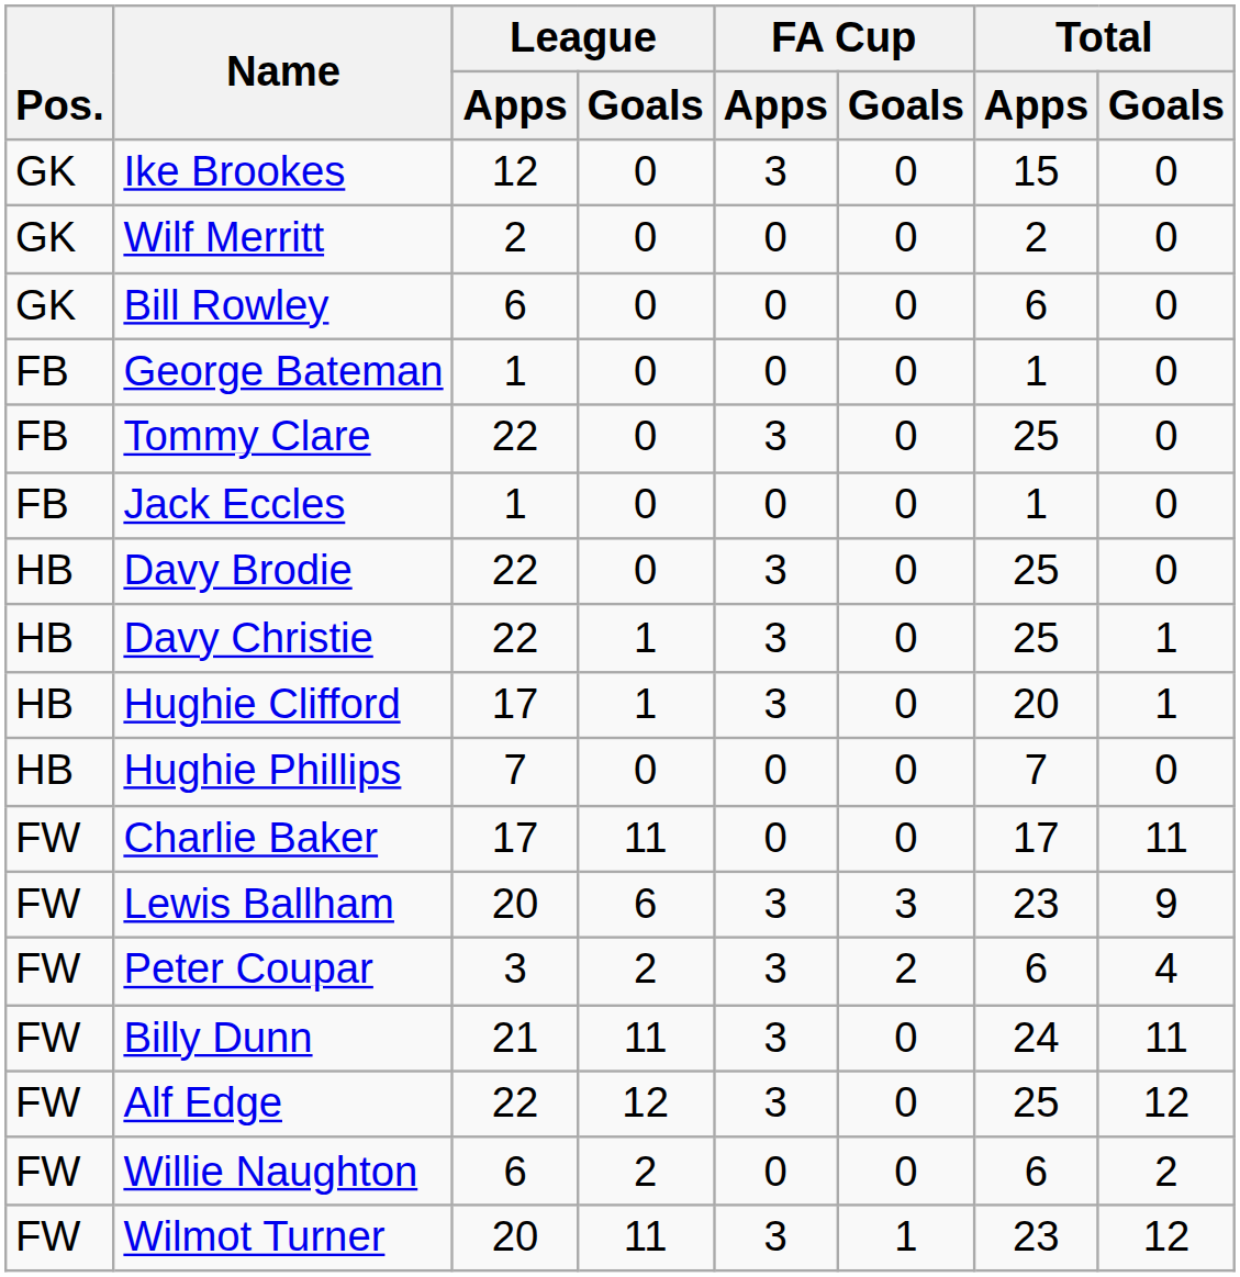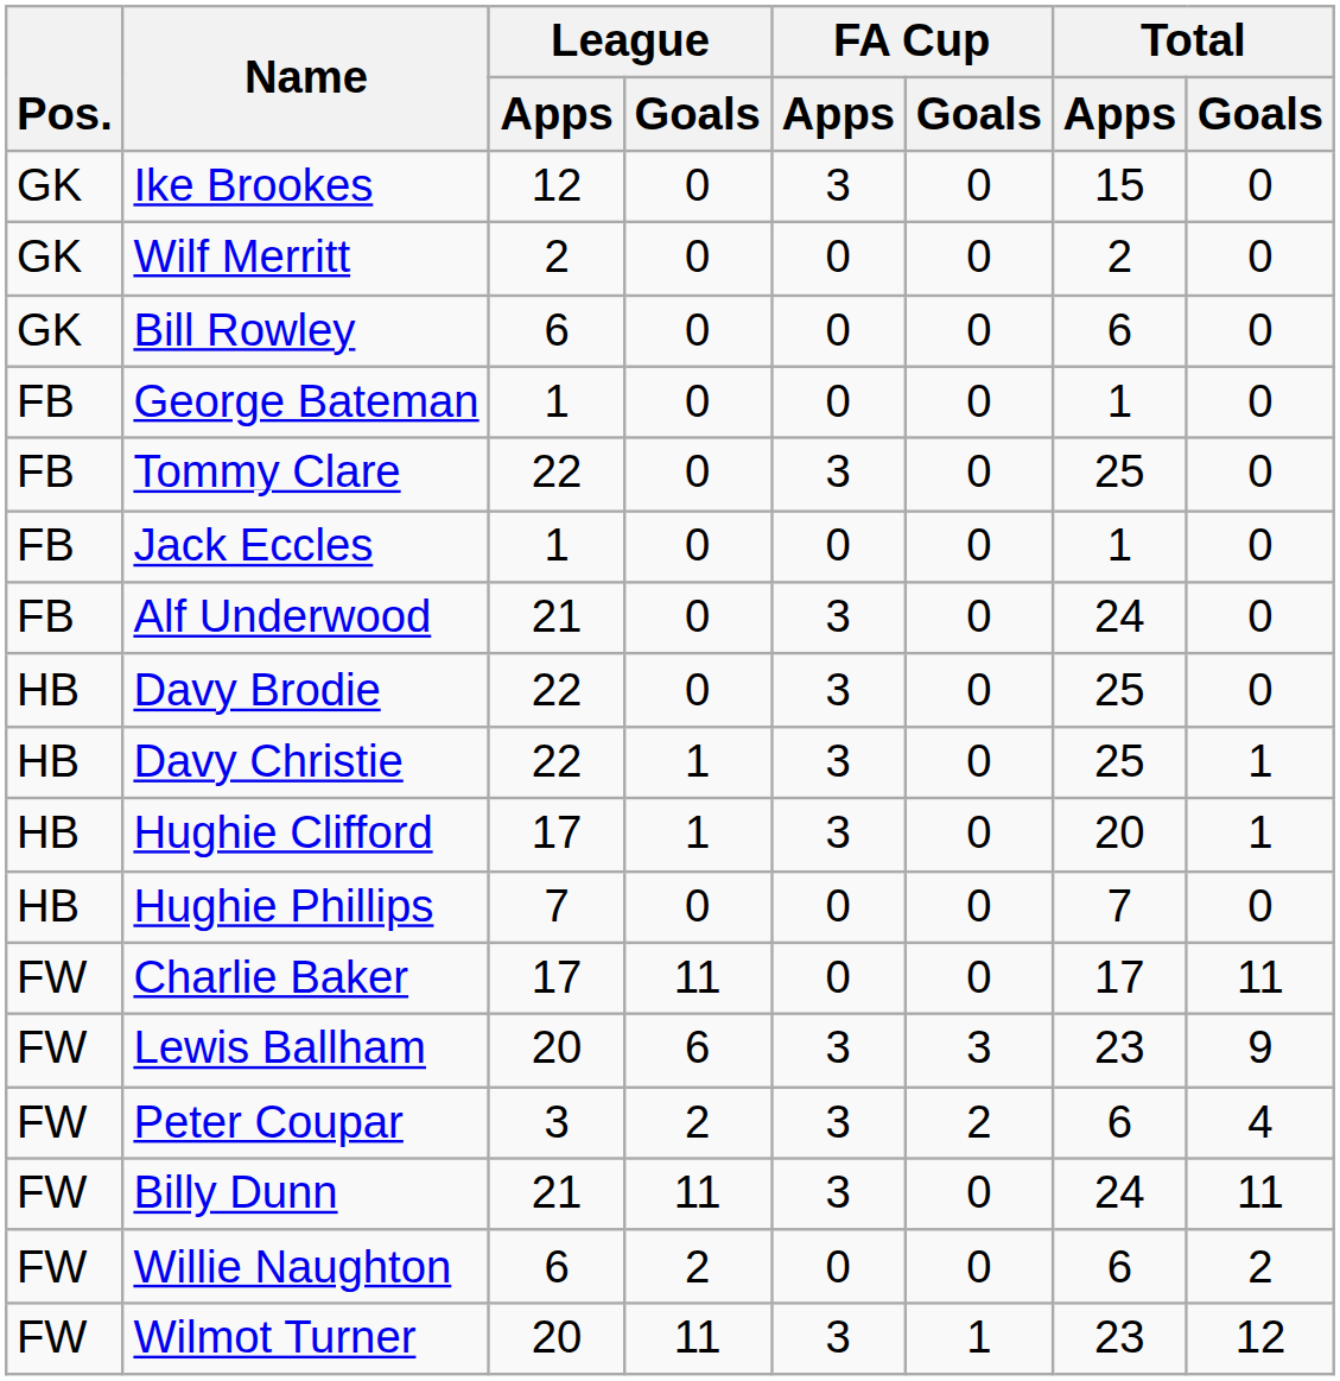 <table class="wikitable" style="text-align:center">
 <tr>
 <th rowspan="2" valign="bottom">Pos.</th>
 <th rowspan="2">Name</th>
 <th colspan="2" width="85">League</th>
 <th colspan="2" width="85">FA Cup</th>
 <th colspan="2" width="85">Total</th>
 </tr>
 <tr>
 <th>Apps</th>
 <th>Goals</th>
 <th>Apps</th>
 <th>Goals</th>
 <th>Apps</th>
 <th>Goals</th>
 </tr>
 <tr>
 <td align="left">GK</td>
 <td align="left"> <a href='#'>Ike Brookes</a></td>
 <td>12</td>
 <td>0</td>
 <td>3</td>
 <td>0</td>
 <td>15</td>
 <td>0</td>
 </tr>
 <tr>
 <td align="left">GK</td>
 <td align="left"> <a href='#'>Wilf Merritt</a></td>
 <td>2</td>
 <td>0</td>
 <td>0</td>
 <td>0</td>
 <td>2</td>
 <td>0</td>
 </tr>
 <tr>
 <td align="left">GK</td>
 <td align="left"> <a href='#'>Bill Rowley</a></td>
 <td>6</td>
 <td>0</td>
 <td>0</td>
 <td>0</td>
 <td>6</td>
 <td>0</td>
 </tr>
 <tr>
 <td align="left">FB</td>
 <td align="left"> <a href='#'>George Bateman</a></td>
 <td>1</td>
 <td>0</td>
 <td>0</td>
 <td>0</td>
 <td>1</td>
 <td>0</td>
 </tr>
 <tr>
 <td align="left">FB</td>
 <td align="left"> <a href='#'>Tommy Clare</a></td>
 <td>22</td>
 <td>0</td>
 <td>3</td>
 <td>0</td>
 <td>25</td>
 <td>0</td>
 </tr>
 <tr>
 <td align="left">FB</td>
 <td align="left"> <a href='#'>Jack Eccles</a></td>
 <td>1</td>
 <td>0</td>
 <td>0</td>
 <td>0</td>
 <td>1</td>
+<td>0</td>
+</tr>
+<tr>
+<td align="left">FB</td>
+<td align="left"> <a href='#'>Alf Underwood</a></td>
+<td>21</td>
+<td>0</td>
+<td>3</td>
+<td>0</td>
+<td>24</td>
 <td>0</td>
 </tr>
 <tr>
 <td align="left">HB</td>
 <td align="left"> <a href='#'>Davy Brodie</a></td>
 <td>22</td>
 <td>0</td>
 <td>3</td>
 <td>0</td>
 <td>25</td>
 <td>0</td>
 </tr>
 <tr>
 <td align="left">HB</td>
 <td align="left"> <a href='#'>Davy Christie</a></td>
 <td>22</td>
 <td>1</td>
 <td>3</td>
 <td>0</td>
 <td>25</td>
 <td>1</td>
 </tr>
 <tr>
 <td align="left">HB</td>
 <td align="left"> <a href='#'>Hughie Clifford</a></td>
 <td>17</td>
 <td>1</td>
 <td>3</td>
 <td>0</td>
 <td>20</td>
 <td>1</td>
 </tr>
 <tr>
 <td align="left">HB</td>
 <td align="left"> <a href='#'>Hughie Phillips</a></td>
 <td>7</td>
 <td>0</td>
 <td>0</td>
 <td>0</td>
 <td>7</td>
 <td>0</td>
 </tr>
 <tr>
 <td align="left">FW</td>
 <td align="left"> <a href='#'>Charlie Baker</a></td>
 <td>17</td>
 <td>11</td>
 <td>0</td>
 <td>0</td>
 <td>17</td>
 <td>11</td>
 </tr>
 <tr>
 <td align="left">FW</td>
 <td align="left"> <a href='#'>Lewis Ballham</a></td>
 <td>20</td>
 <td>6</td>
 <td>3</td>
 <td>3</td>
 <td>23</td>
 <td>9</td>
 </tr>
 <tr>
 <td align="left">FW</td>
 <td align="left"> <a href='#'>Peter Coupar</a></td>
 <td>3</td>
 <td>2</td>
 <td>3</td>
 <td>2</td>
 <td>6</td>
 <td>4</td>
 </tr>
 <tr>
 <td align="left">FW</td>
 <td align="left"> <a href='#'>Billy Dunn</a></td>
 <td>21</td>
 <td>11</td>
 <td>3</td>
 <td>0</td>
 <td>24</td>
 <td>11</td>
 </tr>
 <tr>
 <td align="left">FW</td>
-<td align="left"> <a href='#'>Alf Edge</a></td>
-<td>22</td>
-<td>12</td>
-<td>3</td>
-<td>0</td>
-<td>25</td>
-<td>12</td>
-</tr>
-<tr>
-<td align="left">FW</td>
 <td align="left"> <a href='#'>Willie Naughton</a></td>
 <td>6</td>
 <td>2</td>
 <td>0</td>
 <td>0</td>
 <td>6</td>
 <td>2</td>
 </tr>
 <tr>
 <td align="left">FW</td>
 <td align="left"> <a href='#'>Wilmot Turner</a></td>
 <td>20</td>
 <td>11</td>
 <td>3</td>
 <td>1</td>
 <td>23</td>
 <td>12</td>
 </tr>
 </table>
